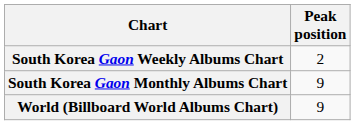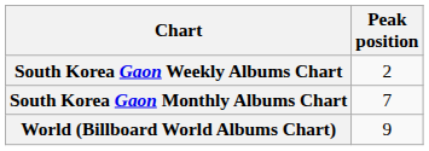 <table class="wikitable sortable plainrowheaders">
 <tr>
 <th scope="col">Chart</th>
 <th scope="col">Peak<br>position</th>
 </tr>
 <tr>
 <th scope="row">South Korea <em><a href='#'>Gaon</a></em> Weekly Albums Chart</th>
 <td style="text-align:center;">2</td>
 </tr>
 <tr>
 <th scope="row">South Korea <em><a href='#'>Gaon</a></em> Monthly Albums Chart</th>
-<td style="text-align:center;">9</td>
+<td style="text-align:center;">7</td>
 </tr>
 <tr>
 <th scope="row">World (Billboard World Albums Chart)</th>
 <td style="text-align:center;">9</td>
 </tr>
 </table>
